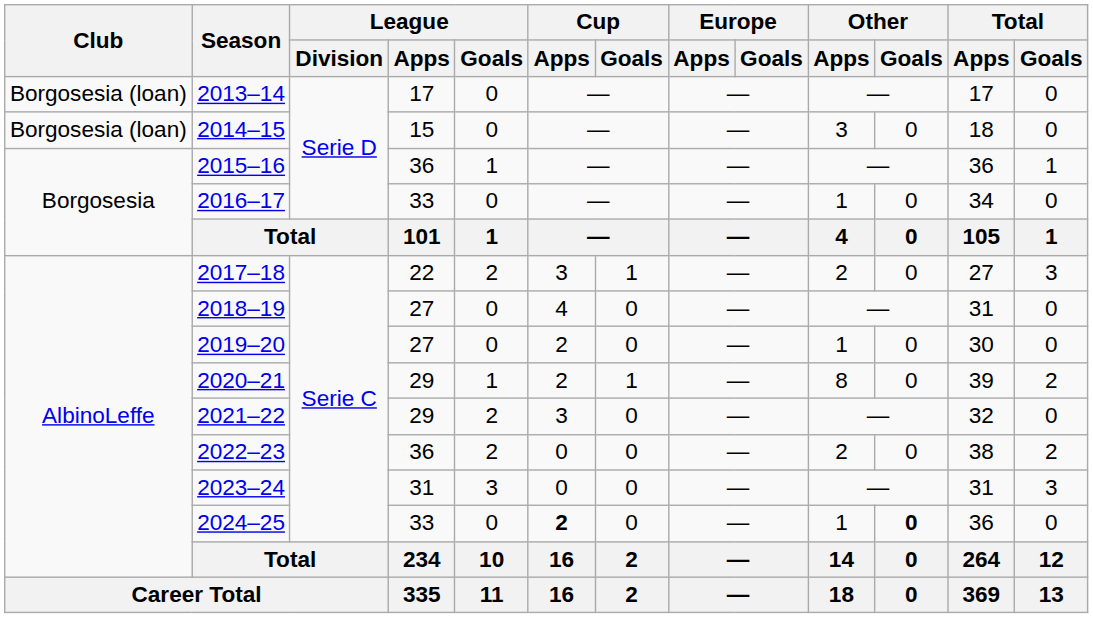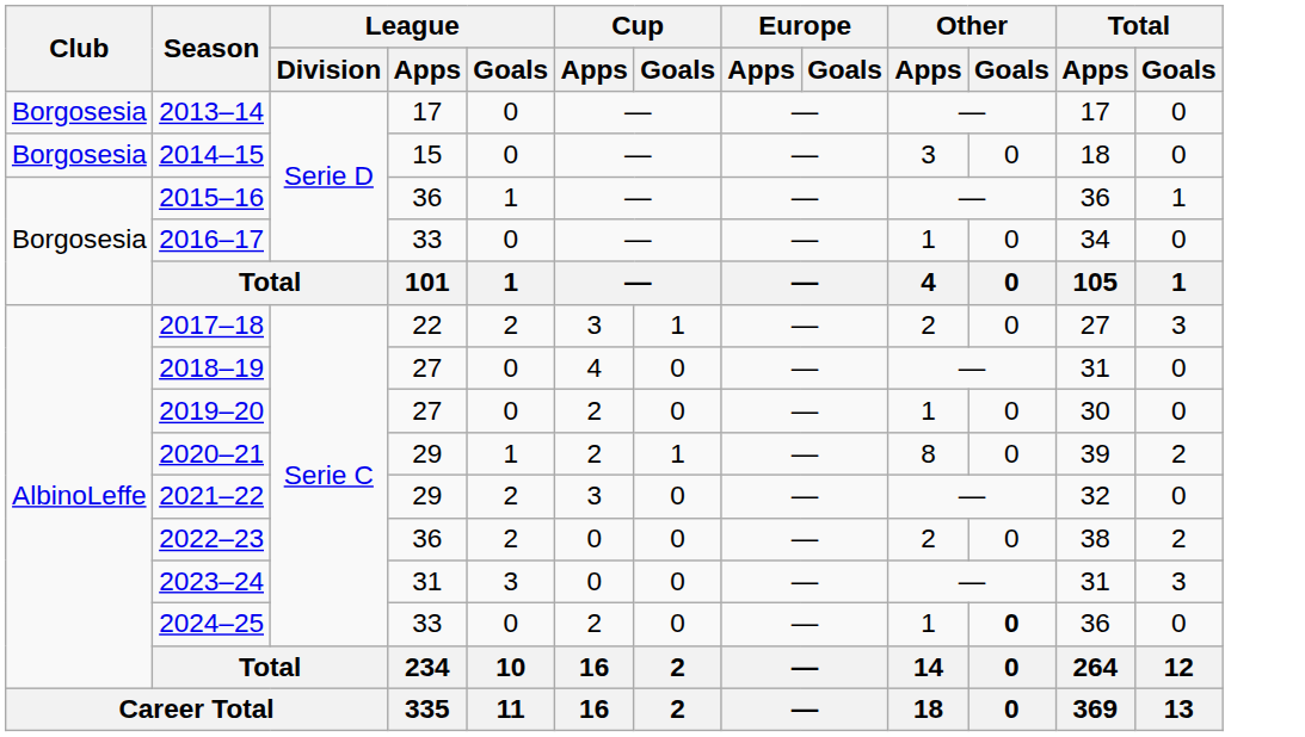 <table class=wikitable style=text-align:center>
 <tr>
 <th rowspan=2>Club</th>
 <th rowspan=2>Season</th>
 <th colspan=3>League</th>
 <th colspan=2>Cup</th>
 <th colspan=2>Europe</th>
 <th colspan=2>Other</th>
 <th colspan=2>Total</th>
 </tr>
 <tr>
 <th>Division</th>
 <th>Apps</th>
 <th>Goals</th>
 <th>Apps</th>
 <th>Goals</th>
 <th>Apps</th>
 <th>Goals</th>
 <th>Apps</th>
 <th>Goals</th>
 <th>Apps</th>
 <th>Goals</th>
 </tr>
 <tr>
-<td rowspan="1">Borgosesia (loan)</td>
+<td rowspan="1"><a href='#'>Borgosesia</a></td>
 <td><a href='#'>2013–14</a></td>
 <td rowspan="4"><a href='#'>Serie D</a></td>
 <td>17</td>
 <td>0</td>
 <td colspan="2">—</td>
 <td colspan="2">—</td>
 <td colspan="2">—</td>
 <td>17</td>
 <td>0</td>
 </tr>
 <tr>
-<td rowspan="1">Borgosesia (loan)</td>
+<td rowspan="1"><a href='#'>Borgosesia</a></td>
 <td><a href='#'>2014–15</a></td>
 <td>15</td>
 <td>0</td>
 <td colspan="2">—</td>
 <td colspan="2">—</td>
 <td>3</td>
 <td>0</td>
 <td>18</td>
 <td>0</td>
 </tr>
 <tr>
 <td rowspan="3">Borgosesia</td>
 <td><a href='#'>2015–16</a></td>
 <td>36</td>
 <td>1</td>
 <td colspan="2">—</td>
 <td colspan="2">—</td>
 <td colspan="2">—</td>
 <td>36</td>
 <td>1</td>
 </tr>
 <tr>
 <td><a href='#'>2016–17</a></td>
 <td>33</td>
 <td>0</td>
 <td colspan="2">—</td>
 <td colspan="2">—</td>
 <td>1</td>
 <td>0</td>
 <td>34</td>
 <td>0</td>
 </tr>
 <tr>
 <th colspan="2">Total</th>
 <th>101</th>
 <th>1</th>
 <th colspan="2">—</th>
 <th colspan="2">—</th>
 <th>4</th>
 <th>0</th>
 <th>105</th>
 <th>1</th>
 </tr>
 <tr>
 <td rowspan="9"><a href='#'>AlbinoLeffe</a></td>
 <td><a href='#'>2017–18</a></td>
 <td rowspan="8"><a href='#'>Serie C</a></td>
 <td>22</td>
 <td>2</td>
 <td>3</td>
 <td>1</td>
 <td colspan="2">—</td>
 <td>2</td>
 <td>0</td>
 <td>27</td>
 <td>3</td>
 </tr>
 <tr>
 <td><a href='#'>2018–19</a></td>
 <td>27</td>
 <td>0</td>
 <td>4</td>
 <td>0</td>
 <td colspan="2">—</td>
 <td colspan="2">—</td>
 <td>31</td>
 <td>0</td>
 </tr>
 <tr>
 <td><a href='#'>2019–20</a></td>
 <td>27</td>
 <td>0</td>
 <td>2</td>
 <td>0</td>
 <td colspan="2">—</td>
 <td>1</td>
 <td>0</td>
 <td>30</td>
 <td>0</td>
 </tr>
 <tr>
 <td><a href='#'>2020–21</a></td>
 <td>29</td>
 <td>1</td>
 <td>2</td>
 <td>1</td>
 <td colspan="2">—</td>
 <td>8</td>
 <td>0</td>
 <td>39</td>
 <td>2</td>
 </tr>
 <tr>
 <td><a href='#'>2021–22</a></td>
 <td>29</td>
 <td>2</td>
 <td>3</td>
 <td>0</td>
 <td colspan="2">—</td>
 <td colspan="2">—</td>
 <td>32</td>
 <td>0</td>
 </tr>
 <tr>
 <td><a href='#'>2022–23</a></td>
 <td>36</td>
 <td>2</td>
 <td>0</td>
 <td>0</td>
 <td colspan="2">—</td>
 <td>2</td>
 <td>0</td>
 <td>38</td>
 <td>2</td>
 </tr>
 <tr>
 <td><a href='#'>2023–24</a></td>
 <td>31</td>
 <td>3</td>
 <td>0</td>
 <td>0</td>
 <td colspan="2">—</td>
 <td colspan="2">—</td>
 <td>31</td>
 <td>3</td>
 </tr>
 <tr>
 <td><a href='#'>2024–25</a></td>
 <td>33</td>
 <td>0</td>
-<td><strong>2</strong></td>
+<td>2</td>
 <td>0</td>
 <td colspan="2">—</td>
 <td>1</td>
 <td><strong>0</strong></td>
 <td>36</td>
 <td>0</td>
 </tr>
 <tr>
 <th colspan="2">Total</th>
 <th>234</th>
 <th>10</th>
 <th>16</th>
 <th>2</th>
 <th colspan="2">—</th>
 <th>14</th>
 <th>0</th>
 <th>264</th>
 <th>12</th>
 </tr>
 <tr>
 <th colspan="3">Career Total</th>
 <th>335</th>
 <th>11</th>
 <th>16</th>
 <th>2</th>
 <th colspan="2">—</th>
 <th>18</th>
 <th>0</th>
 <th>369</th>
 <th>13</th>
 </tr>
 </table>
